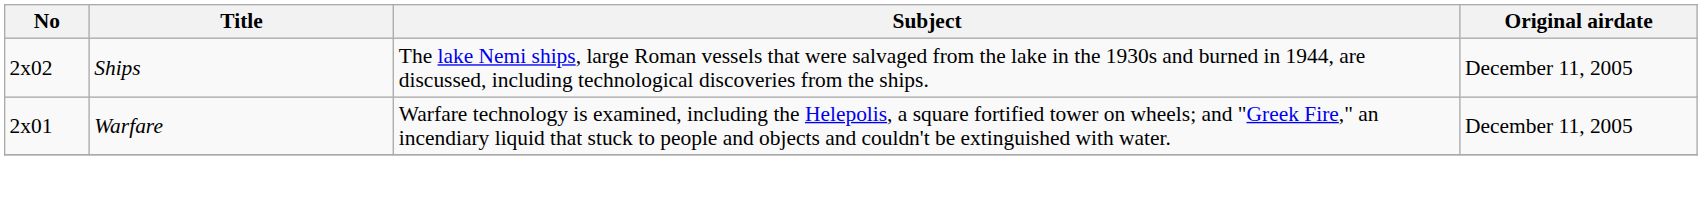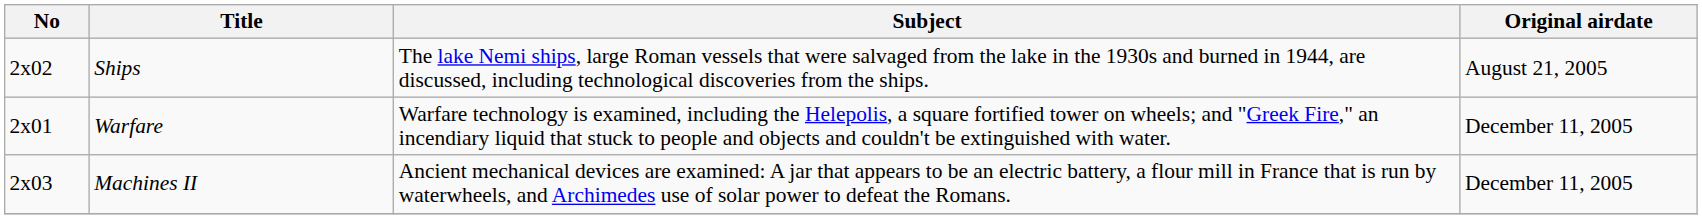 <table class="wikitable" width=100%>
 <tr>
 <th width=5%>No</th>
 <th width=18%>Title</th>
 <th width=63%>Subject</th>
 <th width=14%>Original airdate</th>
 </tr>
 <tr>
 <td>2x02</td>
 <td><em>Ships</em></td>
 <td>The <a href='#'>lake Nemi ships</a>, large Roman vessels that were salvaged from the lake in the 1930s and burned in 1944, are discussed, including technological discoveries from the ships.</td>
-<td>December 11, 2005</td>
+<td>August 21, 2005</td>
 </tr>
 <tr>
 <td>2x01</td>
 <td><em>Warfare</em></td>
 <td>Warfare technology is examined, including the <a href='#'>Helepolis</a>, a square fortified tower on wheels; and "<a href='#'>Greek Fire</a>," an incendiary liquid that stuck to people and objects and couldn't be extinguished with water.</td>
 <td>December 11, 2005</td>
 </tr>
 <tr>
+<td>2x03</td>
+<td><em>Machines II</em></td>
+<td>Ancient mechanical devices are examined: A jar that appears to be an electric battery, a flour mill in France that is run by waterwheels, and <a href='#'>Archimedes</a> use of solar power to defeat the Romans.</td>
+<td>December 11, 2005</td>
+</tr>
+<tr>
 </tr>
 </table>
